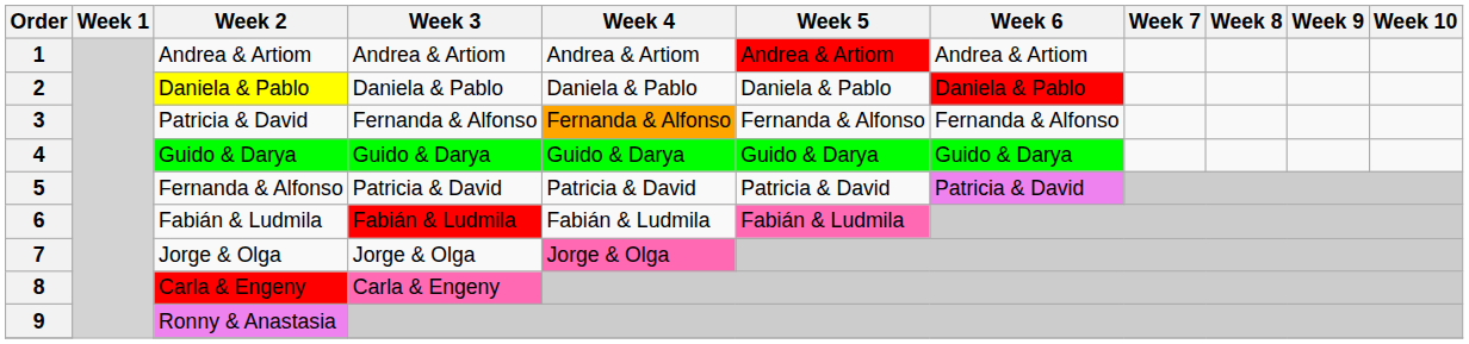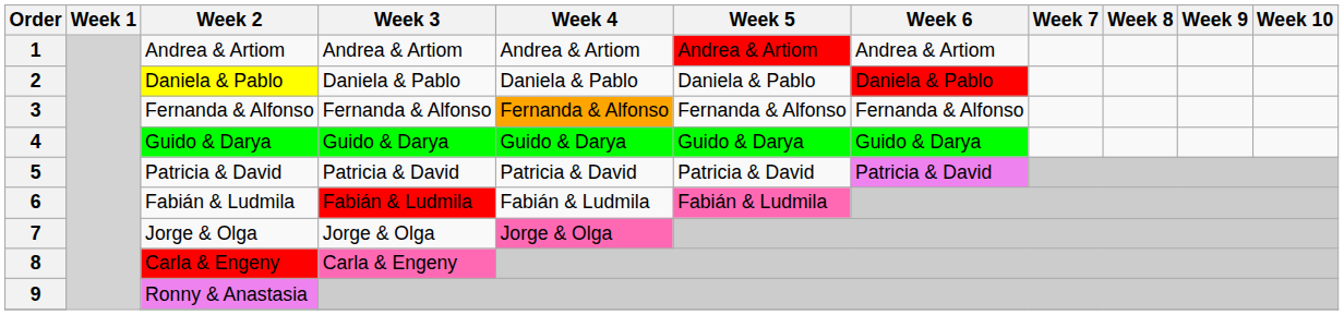 <table class="wikitable">
 <tr>
 <th>Order</th>
 <th>Week 1</th>
 <th>Week 2</th>
 <th>Week 3</th>
 <th>Week 4</th>
 <th>Week 5</th>
 <th>Week 6</th>
 <th>Week 7</th>
 <th>Week 8</th>
 <th>Week 9</th>
 <th colspan="2">Week 10</th>
 </tr>
 <tr>
 <th>1</th>
 <td rowspan="12" bgcolor="lightgrey"></td>
 <td>Andrea & Artiom</td>
 <td>Andrea & Artiom</td>
 <td>Andrea & Artiom</td>
 <td style="background:red;">Andrea & Artiom</td>
 <td>Andrea & Artiom</td>
 <td></td>
 <td></td>
 <td></td>
 <td></td>
 </tr>
 <tr>
 <th>2</th>
 <td style="background:yellow;">Daniela & Pablo</td>
 <td>Daniela & Pablo</td>
 <td>Daniela & Pablo</td>
 <td>Daniela & Pablo</td>
 <td style="background:red;">Daniela & Pablo</td>
 <td></td>
 <td></td>
 <td></td>
 <td></td>
 </tr>
 <tr>
 <th>3</th>
-<td>Patricia & David</td>
+<td>Fernanda & Alfonso</td>
 <td>Fernanda & Alfonso</td>
 <td style="background:orange;">Fernanda & Alfonso</td>
 <td>Fernanda & Alfonso</td>
 <td>Fernanda & Alfonso</td>
 <td></td>
 <td></td>
 <td></td>
 <td></td>
 </tr>
 <tr>
 <th>4</th>
 <td style="background:lime;">Guido & Darya</td>
 <td style="background:lime;">Guido & Darya</td>
 <td style="background:lime;">Guido & Darya</td>
 <td style="background:lime;">Guido & Darya</td>
 <td style="background:lime;">Guido & Darya</td>
 <td></td>
 <td></td>
 <td></td>
 <td></td>
 </tr>
 <tr>
 <th>5</th>
-<td>Fernanda & Alfonso</td>
+<td>Patricia & David</td>
 <td>Patricia & David</td>
 <td>Patricia & David</td>
 <td>Patricia & David</td>
 <td style="background:violet;">Patricia & David</td>
 <td style="background:#CCCCCC;" colspan="11"></td>
 </tr>
 <tr>
 <th>6</th>
 <td>Fabián & Ludmila</td>
 <td style="background:red;">Fabián & Ludmila</td>
 <td>Fabián & Ludmila</td>
 <td style="background:hotpink;">Fabián & Ludmila</td>
 <td style="background:#CCCCCC;" colspan="11"></td>
 </tr>
 <tr>
 <th>7</th>
 <td>Jorge & Olga</td>
 <td>Jorge & Olga</td>
 <td style="background:hotpink;">Jorge & Olga</td>
 <td style="background:#CCCCCC;" colspan="11"></td>
 </tr>
 <tr>
 <th>8</th>
 <td style="background:red;">Carla & Engeny</td>
 <td style="background:hotpink;">Carla & Engeny</td>
 <td style="background:#CCCCCC;" colspan="11"></td>
 </tr>
 <tr>
 <th>9</th>
 <td style="background:violet;">Ronny & Anastasia</td>
 <td style="background:#CCCCCC;" colspan="11"></td>
 </tr>
 <tr>
 </tr>
 </table>
